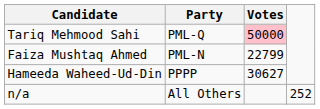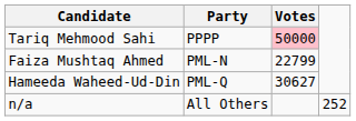 <table class="wikitable">
 <tr>
 <th>Candidate</th>
 <th>Party</th>
 <th>Votes</th>
 </tr>
 <tr>
 <td>Tariq Mehmood Sahi</td>
-<td>PML-Q</td>
+<td>PPPP</td>
 <td style="background: pink;">50000</td>
 </tr>
 <tr>
 <td>Faiza Mushtaq Ahmed</td>
 <td>PML-N</td>
 <td>22799</td>
 </tr>
 <tr>
 <td>Hameeda Waheed-Ud-Din</td>
-<td>PPPP</td>
+<td>PML-Q</td>
 <td>30627</td>
 </tr>
 <tr unknown>
 <td>n/a</td>
 <td>All Others</td>
 <td></td>
 <td>252</td>
 </tr>
 </table>
